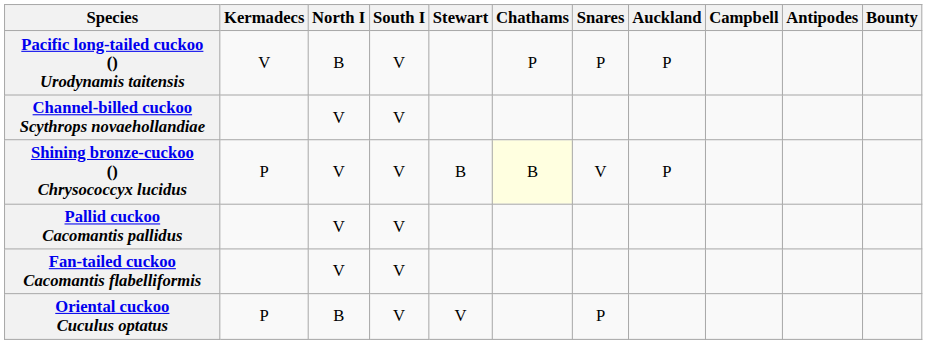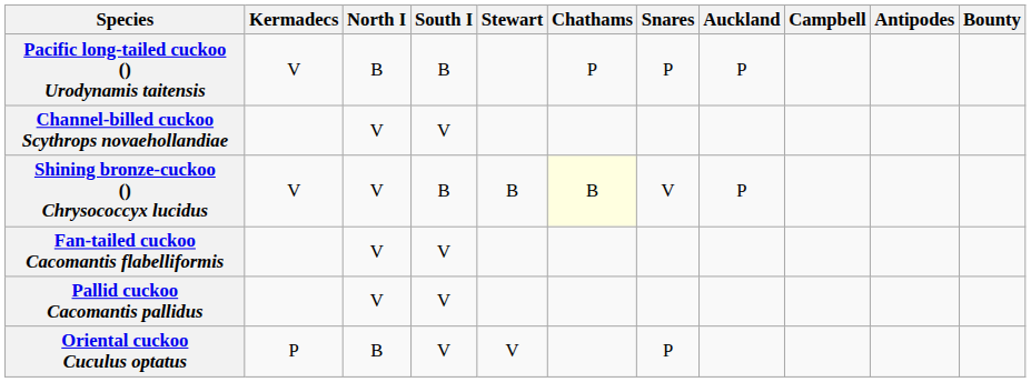 <table class="wikitable" style="text-align:center">
 <tr>
 <th width="200">Species</th>
 <th>Kermadecs</th>
 <th>North I</th>
 <th>South I</th>
 <th>Stewart</th>
 <th>Chathams</th>
 <th>Snares</th>
 <th>Auckland</th>
 <th>Campbell</th>
 <th>Antipodes</th>
 <th>Bounty</th>
 </tr>
 <tr>
 <th><a href='#'>Pacific long-tailed cuckoo</a><br>()<br><em>Urodynamis taitensis</em></th>
 <td>V</td>
 <td>B</td>
-<td>V</td>
+<td>B</td>
 <td></td>
 <td>P</td>
 <td>P</td>
 <td>P</td>
 <td></td>
 <td></td>
 <td></td>
 </tr>
 <tr>
 <th><a href='#'>Channel-billed cuckoo</a><br><em>Scythrops novaehollandiae</em></th>
 <td></td>
 <td>V</td>
 <td>V</td>
 <td></td>
 <td></td>
 <td></td>
 <td></td>
 <td></td>
 <td></td>
 <td></td>
 </tr>
 <tr>
 <th><a href='#'>Shining bronze-cuckoo</a><br>()<br><em>Chrysococcyx lucidus</em></th>
-<td>P</td>
 <td>V</td>
 <td>V</td>
+<td>B</td>
 <td>B</td>
 <td style="background: lightyellow;">B</td>
 <td>V</td>
 <td>P</td>
 <td></td>
 <td></td>
 <td></td>
 </tr>
 <tr>
-<th><a href='#'>Pallid cuckoo</a><br><em>Cacomantis pallidus</em></th>
+<th><a href='#'>Fan-tailed cuckoo</a><br><em>Cacomantis flabelliformis</em></th>
 <td></td>
 <td>V</td>
 <td>V</td>
 <td></td>
 <td></td>
 <td></td>
 <td></td>
 <td></td>
 <td></td>
 <td></td>
 </tr>
 <tr>
-<th><a href='#'>Fan-tailed cuckoo</a><br><em>Cacomantis flabelliformis</em></th>
+<th><a href='#'>Pallid cuckoo</a><br><em>Cacomantis pallidus</em></th>
 <td></td>
 <td>V</td>
 <td>V</td>
 <td></td>
 <td></td>
 <td></td>
 <td></td>
 <td></td>
 <td></td>
 <td></td>
 </tr>
 <tr>
 <th><a href='#'>Oriental cuckoo</a><br><em>Cuculus optatus</em></th>
 <td>P</td>
 <td>B</td>
 <td>V</td>
 <td>V</td>
 <td></td>
 <td>P</td>
 <td></td>
 <td></td>
 <td></td>
 <td></td>
 </tr>
 </table>
